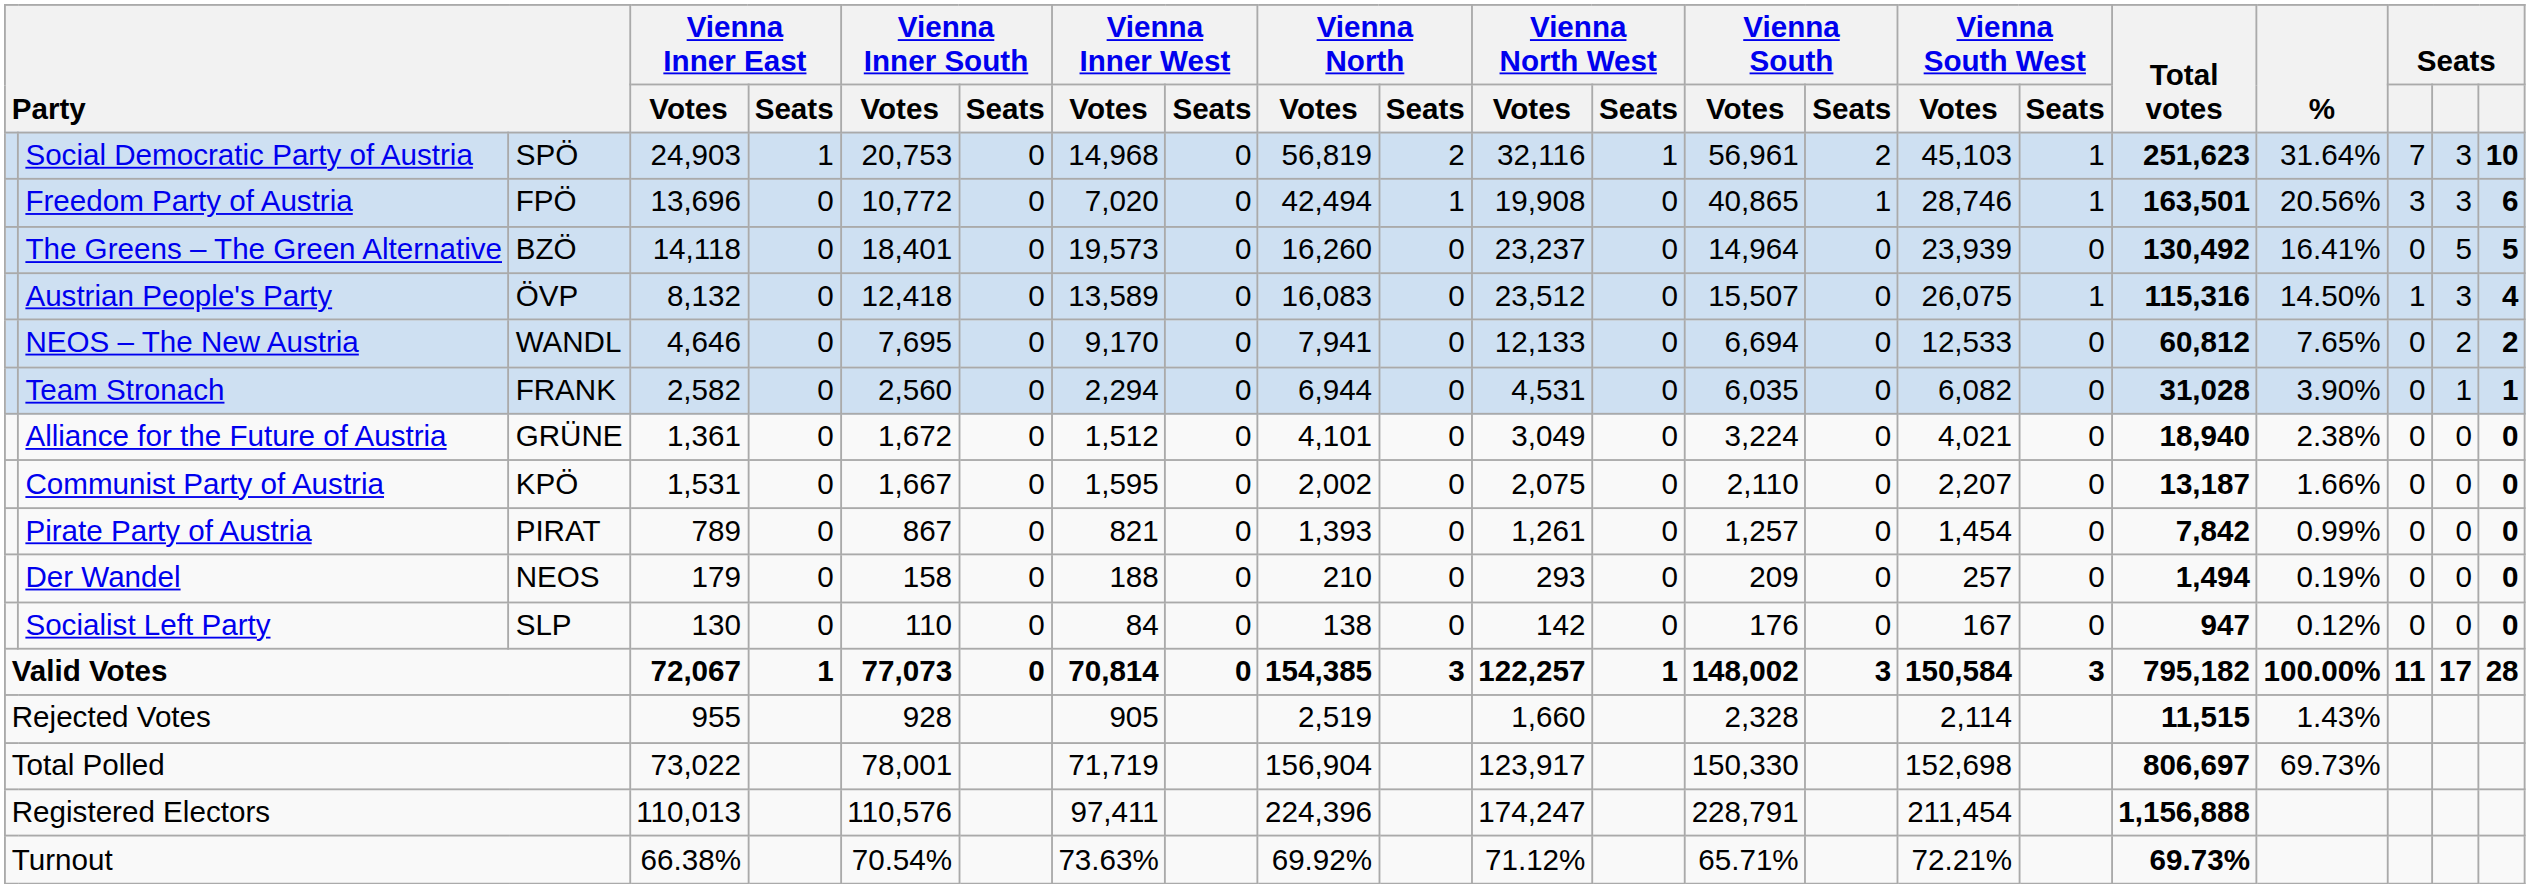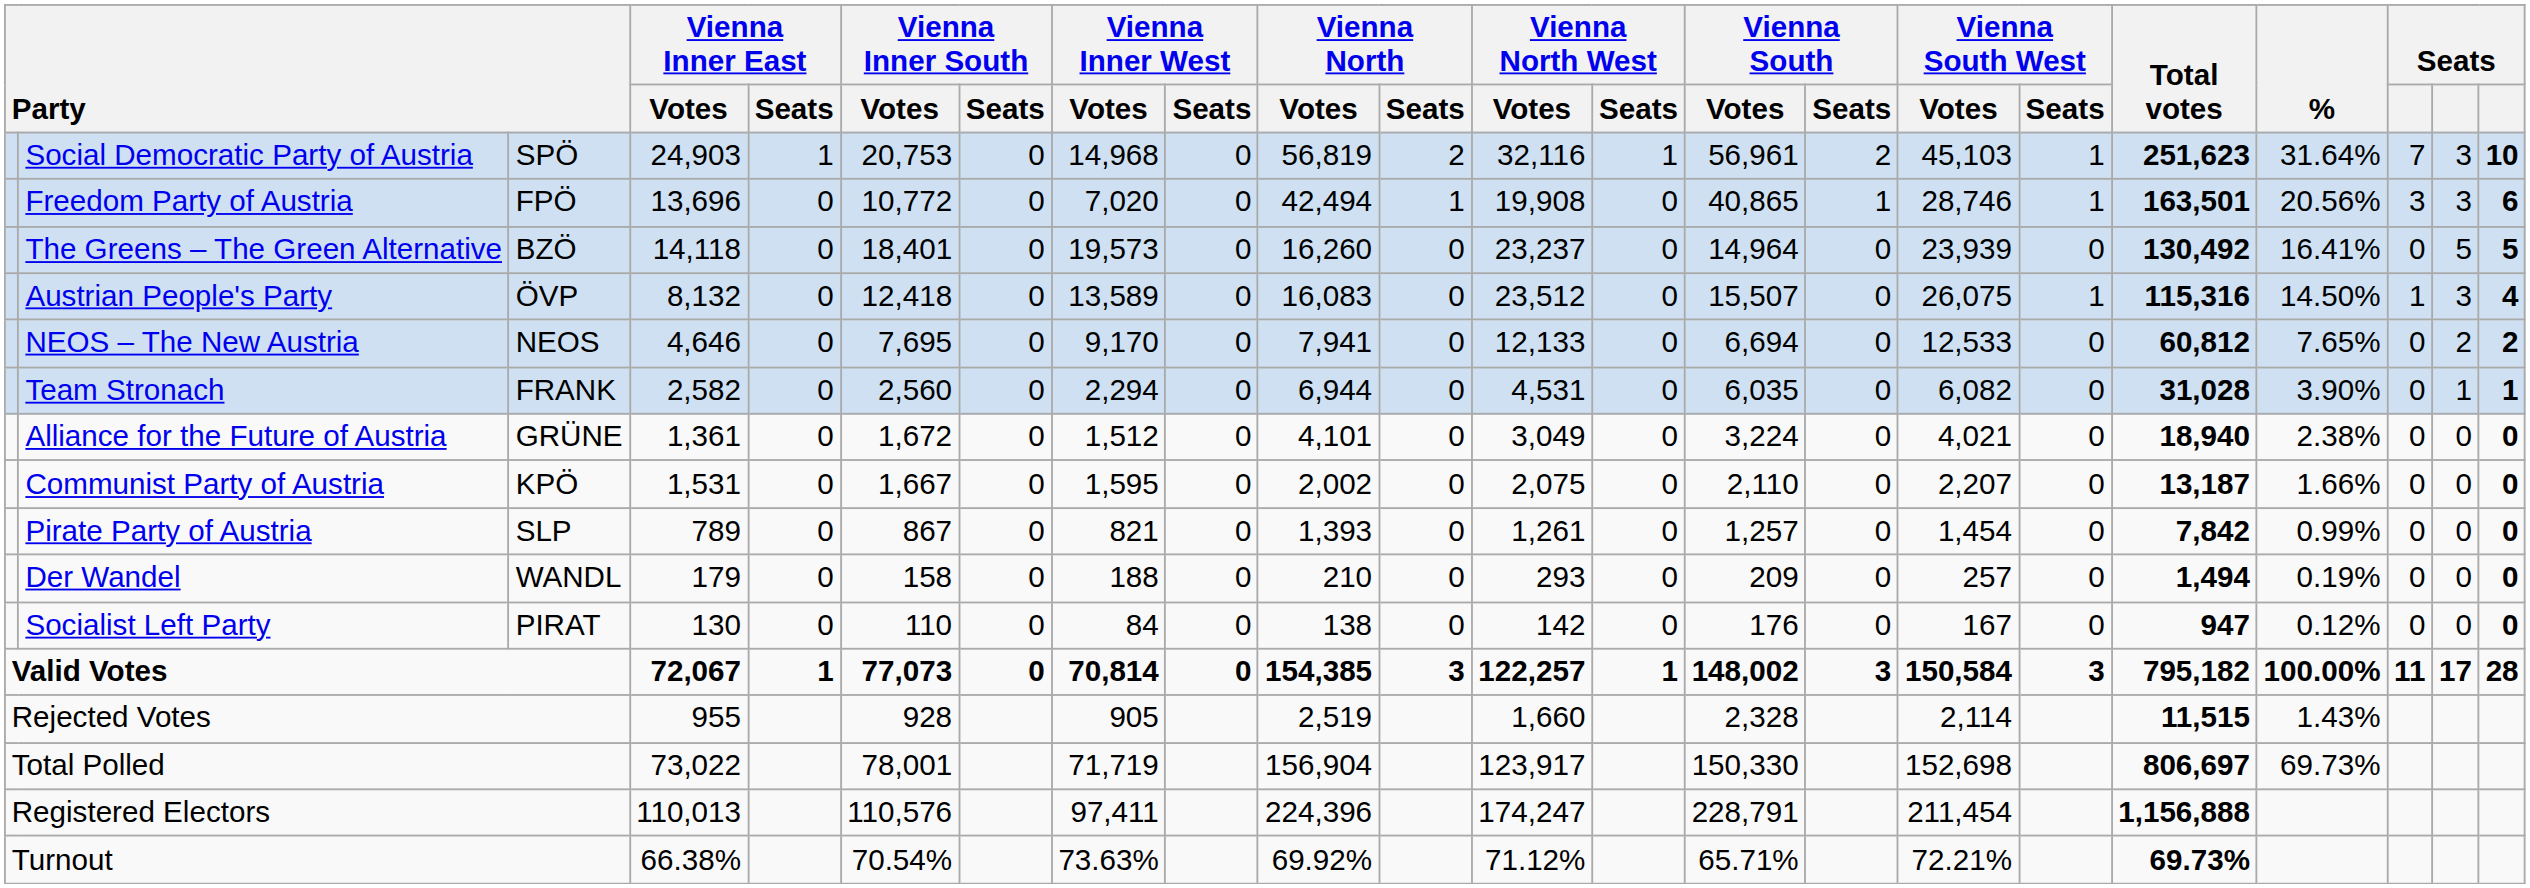 <table class="wikitable" border="1" style="text-align:right;">
 <tr>
 <th style="text-align:left;" valign=bottom rowspan=2 colspan=3>Party</th>
 <th align=center valign=bottom colspan=2><a href='#'>Vienna<br>Inner East</a></th>
 <th align=center valign=bottom colspan=2><a href='#'>Vienna<br>Inner South</a></th>
 <th align=center valign=bottom colspan=2><a href='#'>Vienna<br>Inner West</a></th>
 <th align=center valign=bottom colspan=2><a href='#'>Vienna<br>North</a></th>
 <th align=center valign=bottom colspan=2><a href='#'>Vienna<br>North West</a></th>
 <th align=center valign=bottom colspan=2><a href='#'>Vienna<br>South</a></th>
 <th align=center valign=bottom colspan=2><a href='#'>Vienna<br>South West</a></th>
 <th align=center valign=bottom rowspan=2 width="50">Total<br>votes</th>
 <th align=center valign=bottom rowspan=2 width="50">%</th>
 <th align=center valign=bottom colspan=3>Seats</th>
 </tr>
 <tr>
 <th>Votes</th>
 <th>Seats</th>
 <th>Votes</th>
 <th>Seats</th>
 <th>Votes</th>
 <th>Seats</th>
 <th>Votes</th>
 <th>Seats</th>
 <th>Votes</th>
 <th>Seats</th>
 <th>Votes</th>
 <th>Seats</th>
 <th>Votes</th>
 <th>Seats</th>
 <th align=center valign=bottom width="20"><small></small></th>
 <th align=center valign=bottom width="20"><small></small></th>
 <th align=center valign=bottom width="20"><small></small></th>
 </tr>
 <tr style="background:#CEE0F2;">
 <td></td>
 <td align=left><a href='#'>Social Democratic Party of Austria</a></td>
 <td align=left>SPÖ</td>
 <td>24,903</td>
 <td>1</td>
 <td>20,753</td>
 <td>0</td>
 <td>14,968</td>
 <td>0</td>
 <td>56,819</td>
 <td>2</td>
 <td>32,116</td>
 <td>1</td>
 <td>56,961</td>
 <td>2</td>
 <td>45,103</td>
 <td>1</td>
 <td><strong>251,623</strong></td>
 <td>31.64%</td>
 <td>7</td>
 <td>3</td>
 <td><strong>10</strong></td>
 </tr>
 <tr style="background:#CEE0F2;">
 <td></td>
 <td align=left><a href='#'>Freedom Party of Austria</a></td>
 <td align=left>FPÖ</td>
 <td>13,696</td>
 <td>0</td>
 <td>10,772</td>
 <td>0</td>
 <td>7,020</td>
 <td>0</td>
 <td>42,494</td>
 <td>1</td>
 <td>19,908</td>
 <td>0</td>
 <td>40,865</td>
 <td>1</td>
 <td>28,746</td>
 <td>1</td>
 <td><strong>163,501</strong></td>
 <td>20.56%</td>
 <td>3</td>
 <td>3</td>
 <td><strong>6</strong></td>
 </tr>
 <tr style="background:#CEE0F2;">
 <td></td>
 <td align=left style="white-space: nowrap;"><a href='#'>The Greens – The Green Alternative</a></td>
 <td align=left>BZÖ</td>
 <td>14,118</td>
 <td>0</td>
 <td>18,401</td>
 <td>0</td>
 <td>19,573</td>
 <td>0</td>
 <td>16,260</td>
 <td>0</td>
 <td>23,237</td>
 <td>0</td>
 <td>14,964</td>
 <td>0</td>
 <td>23,939</td>
 <td>0</td>
 <td><strong>130,492</strong></td>
 <td>16.41%</td>
 <td>0</td>
 <td>5</td>
 <td><strong>5</strong></td>
 </tr>
 <tr style="background:#CEE0F2;">
 <td></td>
 <td align=left><a href='#'>Austrian People's Party</a></td>
 <td align=left>ÖVP</td>
 <td>8,132</td>
 <td>0</td>
 <td>12,418</td>
 <td>0</td>
 <td>13,589</td>
 <td>0</td>
 <td>16,083</td>
 <td>0</td>
 <td>23,512</td>
 <td>0</td>
 <td>15,507</td>
 <td>0</td>
 <td>26,075</td>
 <td>1</td>
 <td><strong>115,316</strong></td>
 <td>14.50%</td>
 <td>1</td>
 <td>3</td>
 <td><strong>4</strong></td>
 </tr>
 <tr style="background:#CEE0F2;">
 <td></td>
 <td align=left><a href='#'>NEOS – The New Austria</a></td>
-<td align=left>WANDL</td>
+<td align=left>NEOS</td>
 <td>4,646</td>
 <td>0</td>
 <td>7,695</td>
 <td>0</td>
 <td>9,170</td>
 <td>0</td>
 <td>7,941</td>
 <td>0</td>
 <td>12,133</td>
 <td>0</td>
 <td>6,694</td>
 <td>0</td>
 <td>12,533</td>
 <td>0</td>
 <td><strong>60,812</strong></td>
 <td>7.65%</td>
 <td>0</td>
 <td>2</td>
 <td><strong>2</strong></td>
 </tr>
 <tr style="background:#CEE0F2;">
 <td></td>
 <td align=left><a href='#'>Team Stronach</a></td>
 <td align=left>FRANK</td>
 <td>2,582</td>
 <td>0</td>
 <td>2,560</td>
 <td>0</td>
 <td>2,294</td>
 <td>0</td>
 <td>6,944</td>
 <td>0</td>
 <td>4,531</td>
 <td>0</td>
 <td>6,035</td>
 <td>0</td>
 <td>6,082</td>
 <td>0</td>
 <td><strong>31,028</strong></td>
 <td>3.90%</td>
 <td>0</td>
 <td>1</td>
 <td><strong>1</strong></td>
 </tr>
 <tr>
 <td></td>
 <td align=left><a href='#'>Alliance for the Future of Austria</a></td>
 <td align=left>GRÜNE</td>
 <td>1,361</td>
 <td>0</td>
 <td>1,672</td>
 <td>0</td>
 <td>1,512</td>
 <td>0</td>
 <td>4,101</td>
 <td>0</td>
 <td>3,049</td>
 <td>0</td>
 <td>3,224</td>
 <td>0</td>
 <td>4,021</td>
 <td>0</td>
 <td><strong>18,940</strong></td>
 <td>2.38%</td>
 <td>0</td>
 <td>0</td>
 <td><strong>0</strong></td>
 </tr>
 <tr>
 <td></td>
 <td align=left><a href='#'>Communist Party of Austria</a></td>
 <td align=left>KPÖ</td>
 <td>1,531</td>
 <td>0</td>
 <td>1,667</td>
 <td>0</td>
 <td>1,595</td>
 <td>0</td>
 <td>2,002</td>
 <td>0</td>
 <td>2,075</td>
 <td>0</td>
 <td>2,110</td>
 <td>0</td>
 <td>2,207</td>
 <td>0</td>
 <td><strong>13,187</strong></td>
 <td>1.66%</td>
 <td>0</td>
 <td>0</td>
 <td><strong>0</strong></td>
 </tr>
 <tr>
 <td></td>
 <td align=left><a href='#'>Pirate Party of Austria</a></td>
-<td align=left>PIRAT</td>
+<td align=left>SLP</td>
 <td>789</td>
 <td>0</td>
 <td>867</td>
 <td>0</td>
 <td>821</td>
 <td>0</td>
 <td>1,393</td>
 <td>0</td>
 <td>1,261</td>
 <td>0</td>
 <td>1,257</td>
 <td>0</td>
 <td>1,454</td>
 <td>0</td>
 <td><strong>7,842</strong></td>
 <td>0.99%</td>
 <td>0</td>
 <td>0</td>
 <td><strong>0</strong></td>
 </tr>
 <tr>
 <td></td>
 <td align=left><a href='#'>Der Wandel</a></td>
-<td align=left>NEOS</td>
+<td align=left>WANDL</td>
 <td>179</td>
 <td>0</td>
 <td>158</td>
 <td>0</td>
 <td>188</td>
 <td>0</td>
 <td>210</td>
 <td>0</td>
 <td>293</td>
 <td>0</td>
 <td>209</td>
 <td>0</td>
 <td>257</td>
 <td>0</td>
 <td><strong>1,494</strong></td>
 <td>0.19%</td>
 <td>0</td>
 <td>0</td>
 <td><strong>0</strong></td>
 </tr>
 <tr>
 <td></td>
 <td align=left><a href='#'>Socialist Left Party</a></td>
-<td align=left>SLP</td>
+<td align=left>PIRAT</td>
 <td>130</td>
 <td>0</td>
 <td>110</td>
 <td>0</td>
 <td>84</td>
 <td>0</td>
 <td>138</td>
 <td>0</td>
 <td>142</td>
 <td>0</td>
 <td>176</td>
 <td>0</td>
 <td>167</td>
 <td>0</td>
 <td><strong>947</strong></td>
 <td>0.12%</td>
 <td>0</td>
 <td>0</td>
 <td><strong>0</strong></td>
 </tr>
 <tr style="font-weight:bold">
 <td align=left colspan=3>Valid Votes</td>
 <td>72,067</td>
 <td>1</td>
 <td>77,073</td>
 <td>0</td>
 <td>70,814</td>
 <td>0</td>
 <td>154,385</td>
 <td>3</td>
 <td>122,257</td>
 <td>1</td>
 <td>148,002</td>
 <td>3</td>
 <td>150,584</td>
 <td>3</td>
 <td>795,182</td>
 <td>100.00%</td>
 <td>11</td>
 <td>17</td>
 <td>28</td>
 </tr>
 <tr>
 <td align=left colspan=3>Rejected Votes</td>
 <td>955</td>
 <td></td>
 <td>928</td>
 <td></td>
 <td>905</td>
 <td></td>
 <td>2,519</td>
 <td></td>
 <td>1,660</td>
 <td></td>
 <td>2,328</td>
 <td></td>
 <td>2,114</td>
 <td></td>
 <td><strong>11,515</strong></td>
 <td>1.43%</td>
 <td></td>
 <td></td>
 <td></td>
 </tr>
 <tr>
 <td align=left colspan=3>Total Polled</td>
 <td>73,022</td>
 <td></td>
 <td>78,001</td>
 <td></td>
 <td>71,719</td>
 <td></td>
 <td>156,904</td>
 <td></td>
 <td>123,917</td>
 <td></td>
 <td>150,330</td>
 <td></td>
 <td>152,698</td>
 <td></td>
 <td><strong>806,697</strong></td>
 <td>69.73%</td>
 <td></td>
 <td></td>
 <td></td>
 </tr>
 <tr>
 <td align=left colspan=3>Registered Electors</td>
 <td>110,013</td>
 <td></td>
 <td>110,576</td>
 <td></td>
 <td>97,411</td>
 <td></td>
 <td>224,396</td>
 <td></td>
 <td>174,247</td>
 <td></td>
 <td>228,791</td>
 <td></td>
 <td>211,454</td>
 <td></td>
 <td><strong>1,156,888</strong></td>
 <td></td>
 <td></td>
 <td></td>
 <td></td>
 </tr>
 <tr>
 <td align=left colspan=3>Turnout</td>
 <td>66.38%</td>
 <td></td>
 <td>70.54%</td>
 <td></td>
 <td>73.63%</td>
 <td></td>
 <td>69.92%</td>
 <td></td>
 <td>71.12%</td>
 <td></td>
 <td>65.71%</td>
 <td></td>
 <td>72.21%</td>
 <td></td>
 <td><strong>69.73%</strong></td>
 <td></td>
 <td></td>
 <td></td>
 <td></td>
 </tr>
 </table>
